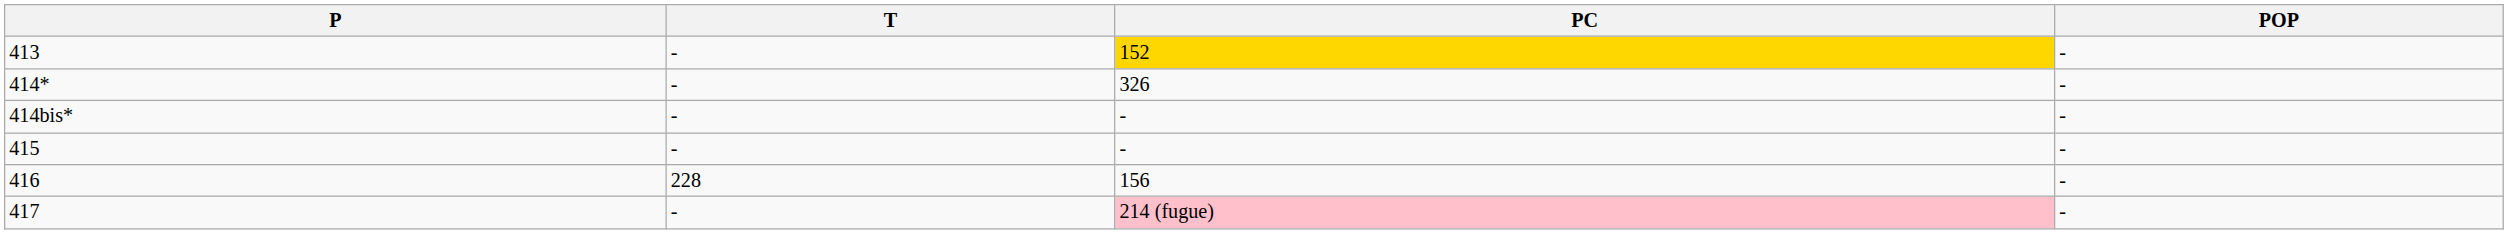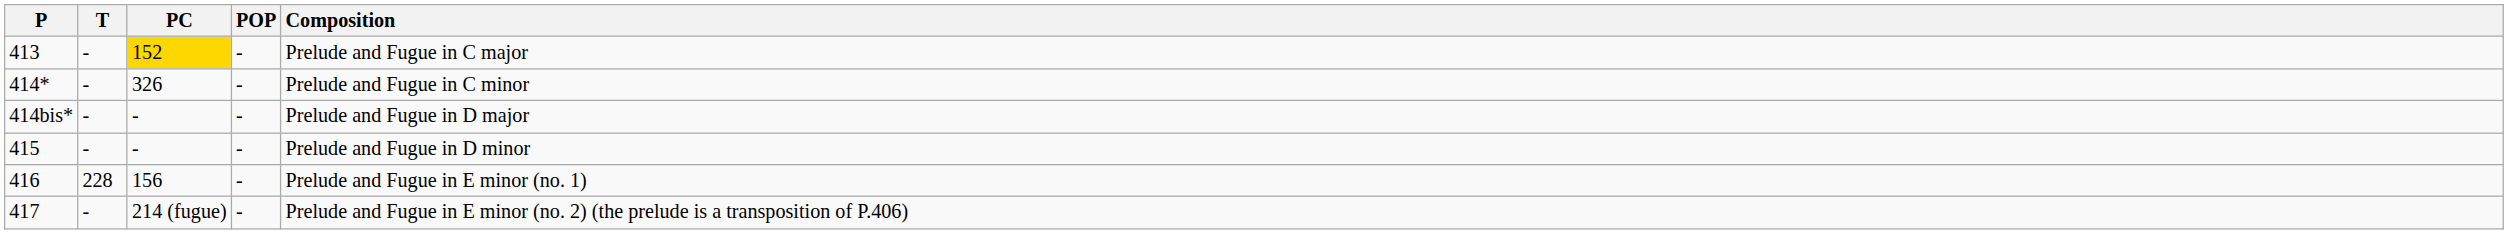 <table class="wikitable" width="100%">
 <tr>
 <th width="32">P</th>
 <th width="32">T</th>
 <th width="32">PC</th>
 <th width="32">POP</th>
+<th style="text-align: left;">Composition</th>
 </tr>
 <tr>
 <td>413</td>
 <td>-</td>
 <td style="background: gold;">152</td>
 <td>-</td>
+<td>Prelude and Fugue in C major</td>
 </tr>
 <tr>
 <td>414*</td>
 <td>-</td>
 <td>326</td>
 <td>-</td>
+<td>Prelude and Fugue in C minor</td>
 </tr>
 <tr>
 <td>414bis*</td>
 <td>-</td>
 <td>-</td>
 <td>-</td>
+<td>Prelude and Fugue in D major</td>
 </tr>
 <tr>
 <td>415</td>
 <td>-</td>
 <td>-</td>
 <td>-</td>
+<td>Prelude and Fugue in D minor</td>
 </tr>
 <tr>
 <td>416</td>
 <td>228</td>
 <td>156</td>
 <td>-</td>
+<td>Prelude and Fugue in E minor (no. 1)</td>
 </tr>
 <tr>
 <td>417</td>
 <td>-</td>
-<td style="background: pink;">214 (fugue)</td>
+<td>214 (fugue)</td>
 <td>-</td>
+<td>Prelude and Fugue in E minor (no. 2) (the prelude is a transposition of P.406)</td>
 </tr>
 </table>
